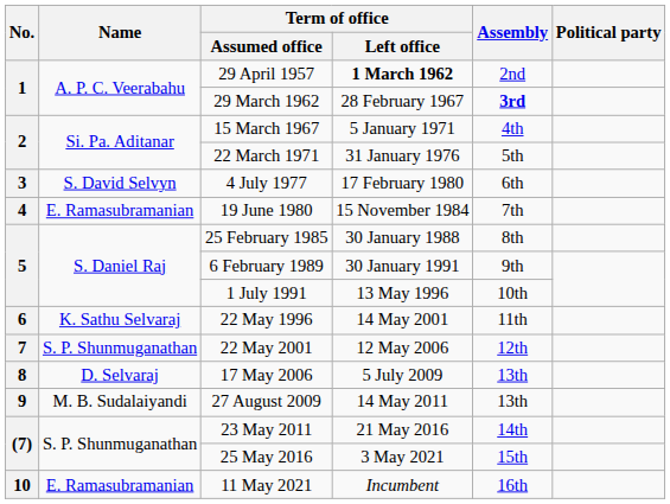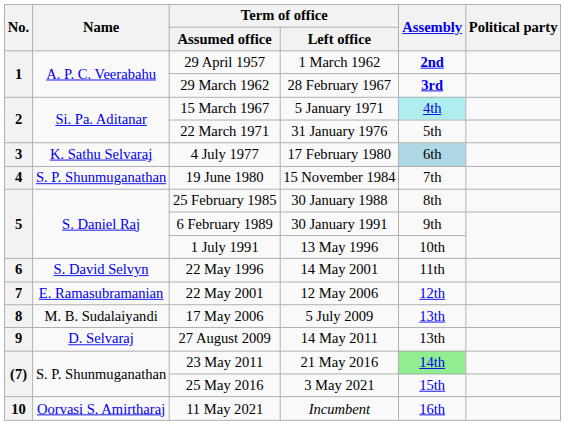 <table class="wikitable sortable" style="text-align:center">
 <tr>
 <th rowspan=2>No.</th>
 <th rowspan=2>Name</th>
 <th colspan=2>Term of office</th>
 <th rowspan=2><a href='#'>Assembly</a><br></th>
 <th rowspan=2 colspan=2>Political party</th>
 </tr>
 <tr>
 <th>Assumed office</th>
 <th>Left office</th>
 </tr>
 <tr>
 <th rowspan=2>1</th>
 <td rowspan=2><a href='#'>A. P. C. Veerabahu</a></td>
 <td>29 April 1957</td>
-<td><strong>1 March 1962</strong></td>
-<td><a href='#'>2nd</a><br></td>
+<td>1 March 1962</td>
+<td><strong><a href='#'>2nd</a><br></strong></td>
 <td></td>
 </tr>
 <tr>
 <td>29 March 1962</td>
 <td>28 February 1967</td>
 <td><strong><a href='#'>3rd</a><br></strong></td>
 </tr>
 <tr>
 <th rowspan=2>2</th>
 <td rowspan=2><a href='#'>Si. Pa. Aditanar</a></td>
 <td>15 March 1967</td>
 <td>5 January 1971</td>
-<td><a href='#'>4th</a><br></td>
+<td style="background: paleturquoise;"><a href='#'>4th</a><br></td>
 <td></td>
 </tr>
 <tr>
 <td>22 March 1971</td>
 <td>31 January 1976</td>
 <td>5th<br></td>
 </tr>
 <tr>
 <th>3</th>
-<td><a href='#'>S. David Selvyn</a></td>
+<td><a href='#'>K. Sathu Selvaraj</a></td>
 <td>4 July 1977</td>
 <td>17 February 1980</td>
-<td>6th<br></td>
+<td style="background: lightblue;">6th<br></td>
 <td></td>
 </tr>
 <tr>
 <th>4</th>
-<td><a href='#'>E. Ramasubramanian</a></td>
+<td><a href='#'>S. P. Shunmuganathan</a></td>
 <td>19 June 1980</td>
 <td>15 November 1984</td>
 <td>7th<br></td>
 </tr>
 <tr>
 <th rowspan=3>5</th>
 <td rowspan=3><a href='#'>S. Daniel Raj</a></td>
 <td>25 February 1985</td>
 <td>30 January 1988</td>
 <td>8th<br></td>
 <td></td>
 </tr>
 <tr>
 <td>6 February 1989</td>
 <td>30 January 1991</td>
 <td>9th<br></td>
 </tr>
 <tr>
 <td>1 July 1991</td>
 <td>13 May 1996</td>
 <td>10th<br></td>
 </tr>
 <tr>
 <th>6</th>
-<td><a href='#'>K. Sathu Selvaraj</a></td>
+<td><a href='#'>S. David Selvyn</a></td>
 <td>22 May 1996</td>
 <td>14 May 2001</td>
 <td>11th<br></td>
 <td></td>
 </tr>
 <tr>
 <th>7</th>
-<td><a href='#'>S. P. Shunmuganathan</a></td>
+<td><a href='#'>E. Ramasubramanian</a></td>
 <td>22 May 2001</td>
 <td>12 May 2006</td>
 <td><a href='#'>12th</a><br></td>
 <td></td>
 </tr>
 <tr>
 <th>8</th>
-<td><a href='#'>D. Selvaraj</a></td>
+<td>M. B. Sudalaiyandi</td>
 <td>17 May 2006</td>
 <td>5 July 2009</td>
 <td><a href='#'>13th</a><br></td>
 <td></td>
 </tr>
 <tr>
 <th>9</th>
-<td>M. B. Sudalaiyandi</td>
+<td><a href='#'>D. Selvaraj</a></td>
 <td>27 August 2009</td>
 <td>14 May 2011</td>
 <td>13th<br></td>
 </tr>
 <tr>
 <th rowspan=2>(7)</th>
 <td rowspan=2>S. P. Shunmuganathan</td>
 <td>23 May 2011</td>
 <td>21 May 2016</td>
-<td><a href='#'>14th</a><br></td>
+<td style="background: lightgreen;"><a href='#'>14th</a><br></td>
 <td></td>
 </tr>
 <tr>
 <td>25 May 2016</td>
 <td>3 May 2021</td>
 <td><a href='#'>15th</a><br></td>
 </tr>
 <tr>
 <th>10</th>
-<td><a href='#'>E. Ramasubramanian</a></td>
+<td><a href='#'>Oorvasi S. Amirtharaj</a></td>
 <td>11 May 2021</td>
 <td><em>Incumbent</em></td>
 <td><a href='#'>16th</a><br></td>
 <td></td>
 </tr>
 </table>
